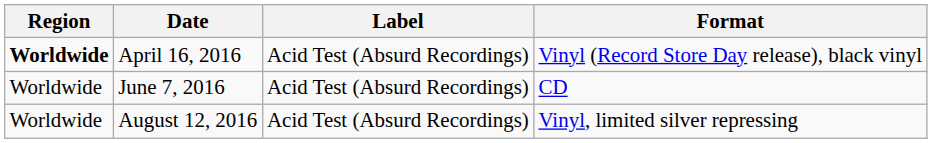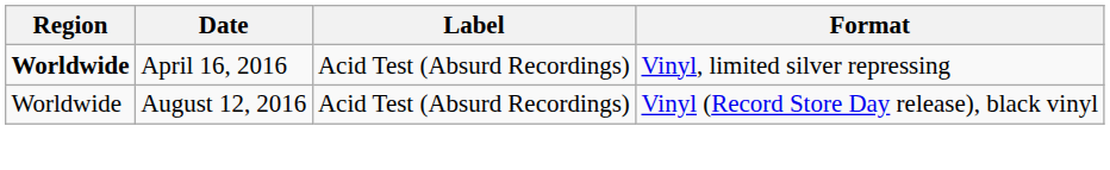 <table class="wikitable">
 <tr>
 <th>Region</th>
 <th>Date</th>
 <th>Label</th>
 <th>Format</th>
 </tr>
 <tr>
 <td><strong>Worldwide</strong></td>
 <td>April 16, 2016</td>
 <td>Acid Test (Absurd Recordings)</td>
-<td><a href='#'>Vinyl</a> (<a href='#'>Record Store Day</a> release), black vinyl</td>
-</tr>
-<tr>
-<td>Worldwide</td>
-<td>June 7, 2016</td>
-<td>Acid Test (Absurd Recordings)</td>
-<td><a href='#'>CD</a></td>
+<td><a href='#'>Vinyl</a>, limited silver repressing</td>
 </tr>
 <tr>
 <td>Worldwide</td>
 <td>August 12, 2016</td>
 <td>Acid Test (Absurd Recordings)</td>
-<td><a href='#'>Vinyl</a>, limited silver repressing</td>
+<td><a href='#'>Vinyl</a> (<a href='#'>Record Store Day</a> release), black vinyl</td>
 </tr>
 </table>
